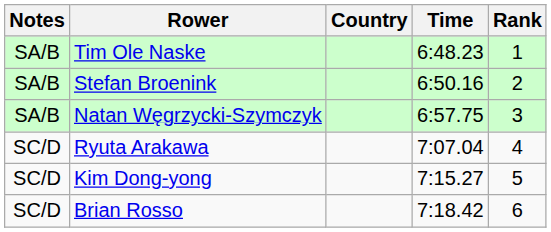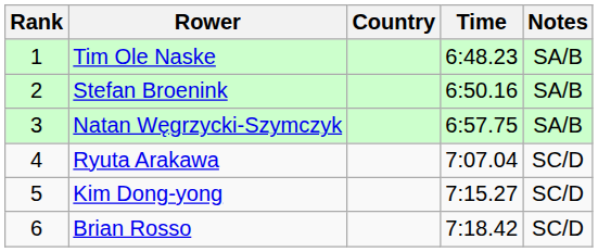 <table class="wikitable" style="text-align:center">
 <tr>
-<th>Notes</th>
+<th>Rank</th>
 <th>Rower</th>
 <th>Country</th>
 <th>Time</th>
-<th>Rank</th>
+<th>Notes</th>
 </tr>
 <tr bgcolor=ccffcc>
-<td>SA/B</td>
+<td>1</td>
 <td align="left"><a href='#'>Tim Ole Naske</a></td>
 <td align="left"></td>
 <td>6:48.23</td>
-<td>1</td>
+<td>SA/B</td>
 </tr>
 <tr bgcolor=ccffcc>
-<td>SA/B</td>
+<td>2</td>
 <td align="left"><a href='#'>Stefan Broenink</a></td>
 <td align="left"></td>
 <td>6:50.16</td>
-<td>2</td>
+<td>SA/B</td>
 </tr>
 <tr bgcolor=ccffcc>
-<td>SA/B</td>
+<td>3</td>
 <td align="left"><a href='#'>Natan Węgrzycki-Szymczyk</a></td>
 <td align="left"></td>
 <td>6:57.75</td>
-<td>3</td>
+<td>SA/B</td>
 </tr>
 <tr>
-<td>SC/D</td>
+<td>4</td>
 <td align="left"><a href='#'>Ryuta Arakawa</a></td>
 <td align="left"></td>
 <td>7:07.04</td>
-<td>4</td>
+<td>SC/D</td>
 </tr>
 <tr>
-<td>SC/D</td>
+<td>5</td>
 <td align="left"><a href='#'>Kim Dong-yong</a></td>
 <td align="left"></td>
 <td>7:15.27</td>
-<td>5</td>
+<td>SC/D</td>
 </tr>
 <tr>
-<td>SC/D</td>
+<td>6</td>
 <td align="left"><a href='#'>Brian Rosso</a></td>
 <td align="left"></td>
 <td>7:18.42</td>
-<td>6</td>
+<td>SC/D</td>
 </tr>
 </table>
